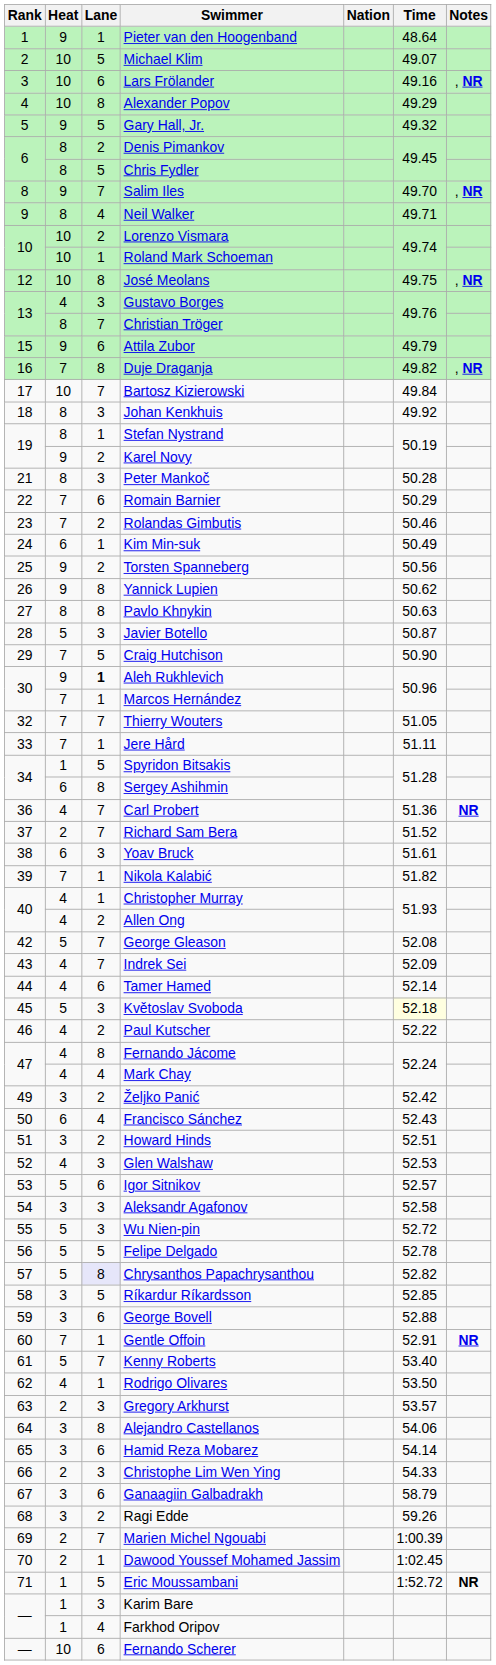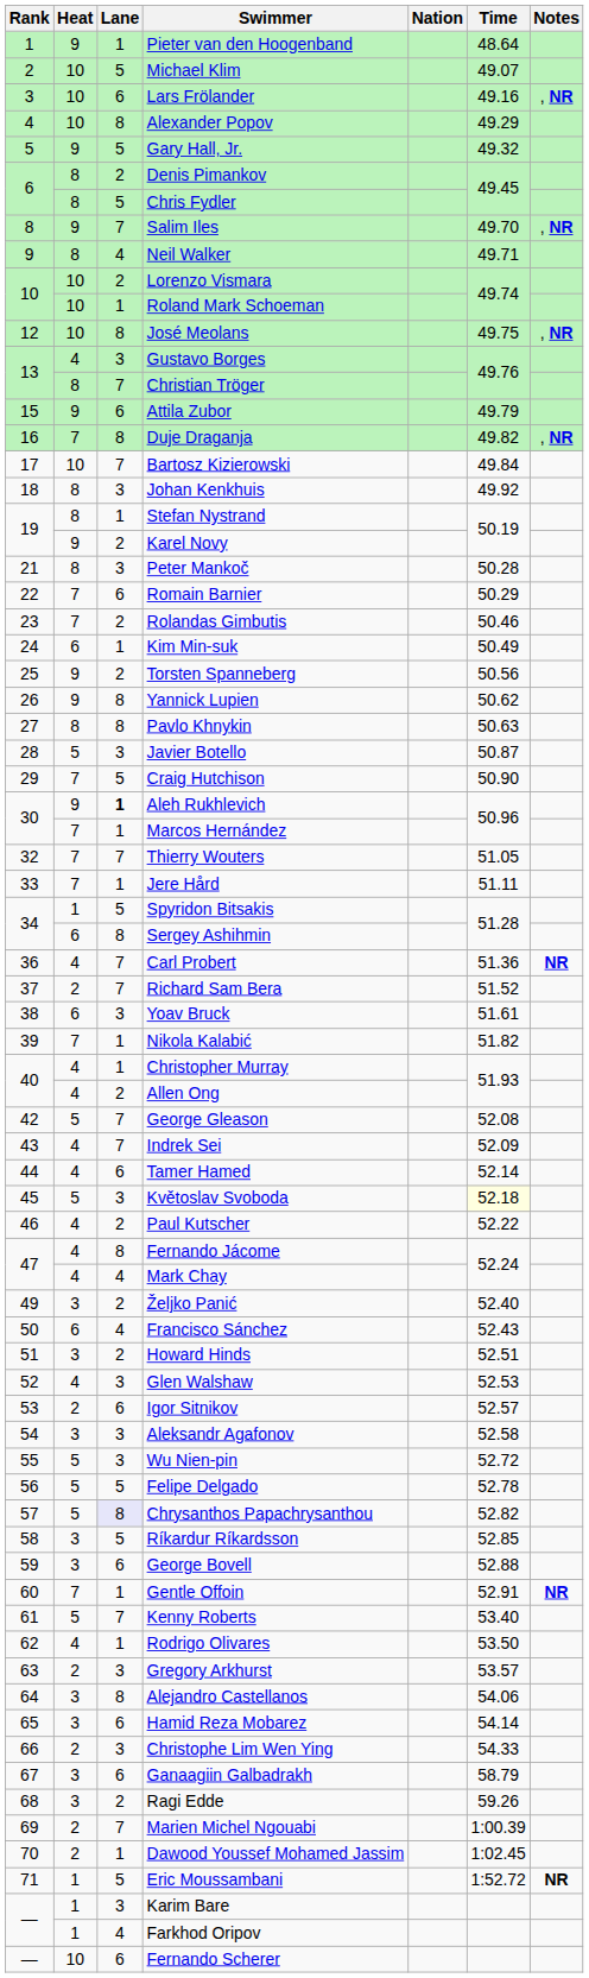 <table class="wikitable sortable" style="text-align:center">
 <tr>
 <th>Rank</th>
 <th>Heat</th>
 <th>Lane</th>
 <th>Swimmer</th>
 <th>Nation</th>
 <th>Time</th>
 <th>Notes</th>
 </tr>
 <tr bgcolor=#bbf3bb>
 <td>1</td>
 <td>9</td>
 <td>1</td>
 <td align=left><a href='#'>Pieter van den Hoogenband</a></td>
 <td align=left></td>
 <td>48.64</td>
 <td></td>
 </tr>
 <tr bgcolor=#bbf3bb>
 <td>2</td>
 <td>10</td>
 <td>5</td>
 <td align=left><a href='#'>Michael Klim</a></td>
 <td align=left></td>
 <td>49.07</td>
 <td></td>
 </tr>
 <tr bgcolor=#bbf3bb>
 <td>3</td>
 <td>10</td>
 <td>6</td>
 <td align=left><a href='#'>Lars Frölander</a></td>
 <td align=left></td>
 <td>49.16</td>
 <td>, <strong><a href='#'>NR</a></strong></td>
 </tr>
 <tr bgcolor=#bbf3bb>
 <td>4</td>
 <td>10</td>
 <td>8</td>
 <td align=left><a href='#'>Alexander Popov</a></td>
 <td align=left></td>
 <td>49.29</td>
 <td></td>
 </tr>
 <tr bgcolor=#bbf3bb>
 <td>5</td>
 <td>9</td>
 <td>5</td>
 <td align=left><a href='#'>Gary Hall, Jr.</a></td>
 <td align=left></td>
 <td>49.32</td>
 <td></td>
 </tr>
 <tr bgcolor=#bbf3bb>
 <td rowspan=2>6</td>
 <td>8</td>
 <td>2</td>
 <td align=left><a href='#'>Denis Pimankov</a></td>
 <td align=left></td>
 <td rowspan=2>49.45</td>
 <td></td>
 </tr>
 <tr bgcolor=#bbf3bb>
 <td>8</td>
 <td>5</td>
 <td align=left><a href='#'>Chris Fydler</a></td>
 <td align=left></td>
 <td></td>
 </tr>
 <tr bgcolor=#bbf3bb>
 <td>8</td>
 <td>9</td>
 <td>7</td>
 <td align=left><a href='#'>Salim Iles</a></td>
 <td align=left></td>
 <td>49.70</td>
 <td>, <strong><a href='#'>NR</a></strong></td>
 </tr>
 <tr bgcolor=#bbf3bb>
 <td>9</td>
 <td>8</td>
 <td>4</td>
 <td align=left><a href='#'>Neil Walker</a></td>
 <td align=left></td>
 <td>49.71</td>
 <td></td>
 </tr>
 <tr bgcolor=#bbf3bb>
 <td rowspan=2>10</td>
 <td>10</td>
 <td>2</td>
 <td align=left><a href='#'>Lorenzo Vismara</a></td>
 <td align=left></td>
 <td rowspan=2>49.74</td>
 <td></td>
 </tr>
 <tr bgcolor=#bbf3bb>
 <td>10</td>
 <td>1</td>
 <td align=left><a href='#'>Roland Mark Schoeman</a></td>
 <td align=left></td>
 <td></td>
 </tr>
 <tr bgcolor=#bbf3bb>
 <td>12</td>
 <td>10</td>
 <td>8</td>
 <td align=left><a href='#'>José Meolans</a></td>
 <td align=left></td>
 <td>49.75</td>
 <td>, <strong><a href='#'>NR</a></strong></td>
 </tr>
 <tr bgcolor=#bbf3bb>
 <td rowspan=2>13</td>
 <td>4</td>
 <td>3</td>
 <td align=left><a href='#'>Gustavo Borges</a></td>
 <td align=left></td>
 <td rowspan=2>49.76</td>
 <td></td>
 </tr>
 <tr bgcolor=#bbf3bb>
 <td>8</td>
 <td>7</td>
 <td align=left><a href='#'>Christian Tröger</a></td>
 <td align=left></td>
 <td></td>
 </tr>
 <tr bgcolor=#bbf3bb>
 <td>15</td>
 <td>9</td>
 <td>6</td>
 <td align=left><a href='#'>Attila Zubor</a></td>
 <td align=left></td>
 <td>49.79</td>
 <td></td>
 </tr>
 <tr bgcolor=#bbf3bb>
 <td>16</td>
 <td>7</td>
 <td>8</td>
 <td align=left><a href='#'>Duje Draganja</a></td>
 <td align=left></td>
 <td>49.82</td>
 <td>, <strong><a href='#'>NR</a></strong></td>
 </tr>
 <tr>
 <td>17</td>
 <td>10</td>
 <td>7</td>
 <td align=left><a href='#'>Bartosz Kizierowski</a></td>
 <td align=left></td>
 <td>49.84</td>
 <td></td>
 </tr>
 <tr>
 <td>18</td>
 <td>8</td>
 <td>3</td>
 <td align=left><a href='#'>Johan Kenkhuis</a></td>
 <td align=left></td>
 <td>49.92</td>
 <td></td>
 </tr>
 <tr>
 <td rowspan=2>19</td>
 <td>8</td>
 <td>1</td>
 <td align=left><a href='#'>Stefan Nystrand</a></td>
 <td align=left></td>
 <td rowspan=2>50.19</td>
 <td></td>
 </tr>
 <tr>
 <td>9</td>
 <td>2</td>
 <td align=left><a href='#'>Karel Novy</a></td>
 <td align=left></td>
 <td></td>
 </tr>
 <tr>
 <td>21</td>
 <td>8</td>
 <td>3</td>
 <td align=left><a href='#'>Peter Mankoč</a></td>
 <td align=left></td>
 <td>50.28</td>
 <td></td>
 </tr>
 <tr>
 <td>22</td>
 <td>7</td>
 <td>6</td>
 <td align=left><a href='#'>Romain Barnier</a></td>
 <td align=left></td>
 <td>50.29</td>
 <td></td>
 </tr>
 <tr>
 <td>23</td>
 <td>7</td>
 <td>2</td>
 <td align=left><a href='#'>Rolandas Gimbutis</a></td>
 <td align=left></td>
 <td>50.46</td>
 <td></td>
 </tr>
 <tr>
 <td>24</td>
 <td>6</td>
 <td>1</td>
 <td align=left><a href='#'>Kim Min-suk</a></td>
 <td align=left></td>
 <td>50.49</td>
 <td></td>
 </tr>
 <tr>
 <td>25</td>
 <td>9</td>
 <td>2</td>
 <td align=left><a href='#'>Torsten Spanneberg</a></td>
 <td align=left></td>
 <td>50.56</td>
 <td></td>
 </tr>
 <tr>
 <td>26</td>
 <td>9</td>
 <td>8</td>
 <td align=left><a href='#'>Yannick Lupien</a></td>
 <td align=left></td>
 <td>50.62</td>
 <td></td>
 </tr>
 <tr>
 <td>27</td>
 <td>8</td>
 <td>8</td>
 <td align=left><a href='#'>Pavlo Khnykin</a></td>
 <td align=left></td>
 <td>50.63</td>
 <td></td>
 </tr>
 <tr>
 <td>28</td>
 <td>5</td>
 <td>3</td>
 <td align=left><a href='#'>Javier Botello</a></td>
 <td align=left></td>
 <td>50.87</td>
 <td></td>
 </tr>
 <tr>
 <td>29</td>
 <td>7</td>
 <td>5</td>
 <td align=left><a href='#'>Craig Hutchison</a></td>
 <td align=left></td>
 <td>50.90</td>
 <td></td>
 </tr>
 <tr>
 <td rowspan=2>30</td>
 <td>9</td>
 <td><strong>1</strong></td>
 <td align=left><a href='#'>Aleh Rukhlevich</a></td>
 <td align=left></td>
 <td rowspan=2>50.96</td>
 <td></td>
 </tr>
 <tr>
 <td>7</td>
 <td>1</td>
 <td align=left><a href='#'>Marcos Hernández</a></td>
 <td align=left></td>
 <td></td>
 </tr>
 <tr>
 <td>32</td>
 <td>7</td>
 <td>7</td>
 <td align=left><a href='#'>Thierry Wouters</a></td>
 <td align=left></td>
 <td>51.05</td>
 <td></td>
 </tr>
 <tr>
 <td>33</td>
 <td>7</td>
 <td>1</td>
 <td align=left><a href='#'>Jere Hård</a></td>
 <td align=left></td>
 <td>51.11</td>
 <td></td>
 </tr>
 <tr>
 <td rowspan=2>34</td>
 <td>1</td>
 <td>5</td>
 <td align=left><a href='#'>Spyridon Bitsakis</a></td>
 <td align=left></td>
 <td rowspan=2>51.28</td>
 <td></td>
 </tr>
 <tr>
 <td>6</td>
 <td>8</td>
 <td align=left><a href='#'>Sergey Ashihmin</a></td>
 <td align=left></td>
 <td></td>
 </tr>
 <tr>
 <td>36</td>
 <td>4</td>
 <td>7</td>
 <td align=left><a href='#'>Carl Probert</a></td>
 <td align=left></td>
 <td>51.36</td>
 <td><strong><a href='#'>NR</a></strong></td>
 </tr>
 <tr>
 <td>37</td>
 <td>2</td>
 <td>7</td>
 <td align=left><a href='#'>Richard Sam Bera</a></td>
 <td align=left></td>
 <td>51.52</td>
 <td></td>
 </tr>
 <tr>
 <td>38</td>
 <td>6</td>
 <td>3</td>
 <td align=left><a href='#'>Yoav Bruck</a></td>
 <td align=left></td>
 <td>51.61</td>
 <td></td>
 </tr>
 <tr>
 <td>39</td>
 <td>7</td>
 <td>1</td>
 <td align=left><a href='#'>Nikola Kalabić</a></td>
 <td align=left></td>
 <td>51.82</td>
 <td></td>
 </tr>
 <tr>
 <td rowspan=2>40</td>
 <td>4</td>
 <td>1</td>
 <td align=left><a href='#'>Christopher Murray</a></td>
 <td align=left></td>
 <td rowspan=2>51.93</td>
 <td></td>
 </tr>
 <tr>
 <td>4</td>
 <td>2</td>
 <td align=left><a href='#'>Allen Ong</a></td>
 <td align=left></td>
 <td></td>
 </tr>
 <tr>
 <td>42</td>
 <td>5</td>
 <td>7</td>
 <td align=left><a href='#'>George Gleason</a></td>
 <td align=left></td>
 <td>52.08</td>
 <td></td>
 </tr>
 <tr>
 <td>43</td>
 <td>4</td>
 <td>7</td>
 <td align=left><a href='#'>Indrek Sei</a></td>
 <td align=left></td>
 <td>52.09</td>
 <td></td>
 </tr>
 <tr>
 <td>44</td>
 <td>4</td>
 <td>6</td>
 <td align=left><a href='#'>Tamer Hamed</a></td>
 <td align=left></td>
 <td>52.14</td>
 <td></td>
 </tr>
 <tr>
 <td>45</td>
 <td>5</td>
 <td>3</td>
 <td align=left><a href='#'>Květoslav Svoboda</a></td>
 <td align=left></td>
 <td style="background: lightyellow;">52.18</td>
 <td></td>
 </tr>
 <tr>
 <td>46</td>
 <td>4</td>
 <td>2</td>
 <td align=left><a href='#'>Paul Kutscher</a></td>
 <td align=left></td>
 <td>52.22</td>
 <td></td>
 </tr>
 <tr>
 <td rowspan=2>47</td>
 <td>4</td>
 <td>8</td>
 <td align=left><a href='#'>Fernando Jácome</a></td>
 <td align=left></td>
 <td rowspan=2>52.24</td>
 <td></td>
 </tr>
 <tr>
 <td>4</td>
 <td>4</td>
 <td align=left><a href='#'>Mark Chay</a></td>
 <td align=left></td>
 <td></td>
 </tr>
 <tr>
 <td>49</td>
 <td>3</td>
 <td>2</td>
 <td align=left><a href='#'>Željko Panić</a></td>
 <td align=left></td>
-<td>52.42</td>
+<td>52.40</td>
 <td></td>
 </tr>
 <tr>
 <td>50</td>
 <td>6</td>
 <td>4</td>
 <td align=left><a href='#'>Francisco Sánchez</a></td>
 <td align=left></td>
 <td>52.43</td>
 <td></td>
 </tr>
 <tr>
 <td>51</td>
 <td>3</td>
 <td>2</td>
 <td align=left><a href='#'>Howard Hinds</a></td>
 <td align=left></td>
 <td>52.51</td>
 <td></td>
 </tr>
 <tr>
 <td>52</td>
 <td>4</td>
 <td>3</td>
 <td align=left><a href='#'>Glen Walshaw</a></td>
 <td align=left></td>
 <td>52.53</td>
 <td></td>
 </tr>
 <tr>
 <td>53</td>
-<td>5</td>
+<td>2</td>
 <td>6</td>
 <td align=left><a href='#'>Igor Sitnikov</a></td>
 <td align=left></td>
 <td>52.57</td>
 <td></td>
 </tr>
 <tr>
 <td>54</td>
 <td>3</td>
 <td>3</td>
 <td align=left><a href='#'>Aleksandr Agafonov</a></td>
 <td align=left></td>
 <td>52.58</td>
 <td></td>
 </tr>
 <tr>
 <td>55</td>
 <td>5</td>
 <td>3</td>
 <td align=left><a href='#'>Wu Nien-pin</a></td>
 <td align=left></td>
 <td>52.72</td>
 <td></td>
 </tr>
 <tr>
 <td>56</td>
 <td>5</td>
 <td>5</td>
 <td align=left><a href='#'>Felipe Delgado</a></td>
 <td align=left></td>
 <td>52.78</td>
 <td></td>
 </tr>
 <tr>
 <td>57</td>
 <td>5</td>
 <td style="background: lavender;">8</td>
 <td align=left><a href='#'>Chrysanthos Papachrysanthou</a></td>
 <td align=left></td>
 <td>52.82</td>
 <td></td>
 </tr>
 <tr>
 <td>58</td>
 <td>3</td>
 <td>5</td>
 <td align=left><a href='#'>Ríkardur Ríkardsson</a></td>
 <td align=left></td>
 <td>52.85</td>
 <td></td>
 </tr>
 <tr>
 <td>59</td>
 <td>3</td>
 <td>6</td>
 <td align=left><a href='#'>George Bovell</a></td>
 <td align=left></td>
 <td>52.88</td>
 <td></td>
 </tr>
 <tr>
 <td>60</td>
 <td>7</td>
 <td>1</td>
 <td align=left><a href='#'>Gentle Offoin</a></td>
 <td align=left></td>
 <td>52.91</td>
 <td><strong><a href='#'>NR</a></strong></td>
 </tr>
 <tr>
 <td>61</td>
 <td>5</td>
 <td>7</td>
 <td align=left><a href='#'>Kenny Roberts</a></td>
 <td align=left></td>
 <td>53.40</td>
 <td></td>
 </tr>
 <tr>
 <td>62</td>
 <td>4</td>
 <td>1</td>
 <td align=left><a href='#'>Rodrigo Olivares</a></td>
 <td align=left></td>
 <td>53.50</td>
 <td></td>
 </tr>
 <tr>
 <td>63</td>
 <td>2</td>
 <td>3</td>
 <td align=left><a href='#'>Gregory Arkhurst</a></td>
 <td align=left></td>
 <td>53.57</td>
 <td></td>
 </tr>
 <tr>
 <td>64</td>
 <td>3</td>
 <td>8</td>
 <td align=left><a href='#'>Alejandro Castellanos</a></td>
 <td align=left></td>
 <td>54.06</td>
 <td></td>
 </tr>
 <tr>
 <td>65</td>
 <td>3</td>
 <td>6</td>
 <td align=left><a href='#'>Hamid Reza Mobarez</a></td>
 <td align=left></td>
 <td>54.14</td>
 <td></td>
 </tr>
 <tr>
 <td>66</td>
 <td>2</td>
 <td>3</td>
 <td align=left><a href='#'>Christophe Lim Wen Ying</a></td>
 <td align=left></td>
 <td>54.33</td>
 <td></td>
 </tr>
 <tr>
 <td>67</td>
 <td>3</td>
 <td>6</td>
 <td align=left><a href='#'>Ganaagiin Galbadrakh</a></td>
 <td align=left></td>
 <td>58.79</td>
 <td></td>
 </tr>
 <tr>
 <td>68</td>
 <td>3</td>
 <td>2</td>
 <td align=left>Ragi Edde</td>
 <td align=left></td>
 <td>59.26</td>
 <td></td>
 </tr>
 <tr>
 <td>69</td>
 <td>2</td>
 <td>7</td>
 <td align=left><a href='#'>Marien Michel Ngouabi</a></td>
 <td align=left></td>
 <td data-sort-value=60.39>1:00.39</td>
 <td></td>
 </tr>
 <tr>
 <td>70</td>
 <td>2</td>
 <td>1</td>
 <td align=left><a href='#'>Dawood Youssef Mohamed Jassim</a></td>
 <td align=left></td>
 <td data-sort-value=62.45>1:02.45</td>
 <td></td>
 </tr>
 <tr>
 <td>71</td>
 <td>1</td>
 <td>5</td>
 <td align=left><a href='#'>Eric Moussambani</a></td>
 <td align=left></td>
 <td data-sort-value=112.72>1:52.72</td>
 <td><strong>NR</strong></td>
 </tr>
 <tr>
 <td rowspan=2 data-sort-value=72>—</td>
 <td>1</td>
 <td>3</td>
 <td align=left>Karim Bare</td>
 <td align=left></td>
 <td data-sort-value=500.00></td>
 <td></td>
 </tr>
 <tr>
 <td>1</td>
 <td>4</td>
 <td align=left>Farkhod Oripov</td>
 <td align=left></td>
 <td data-sort-value=500.00></td>
 <td></td>
 </tr>
 <tr>
 <td data-sort-value=74>—</td>
 <td>10</td>
 <td>6</td>
 <td align=left><a href='#'>Fernando Scherer</a></td>
 <td align=left></td>
 <td data-sort-value=900.00></td>
 <td></td>
 </tr>
 </table>
